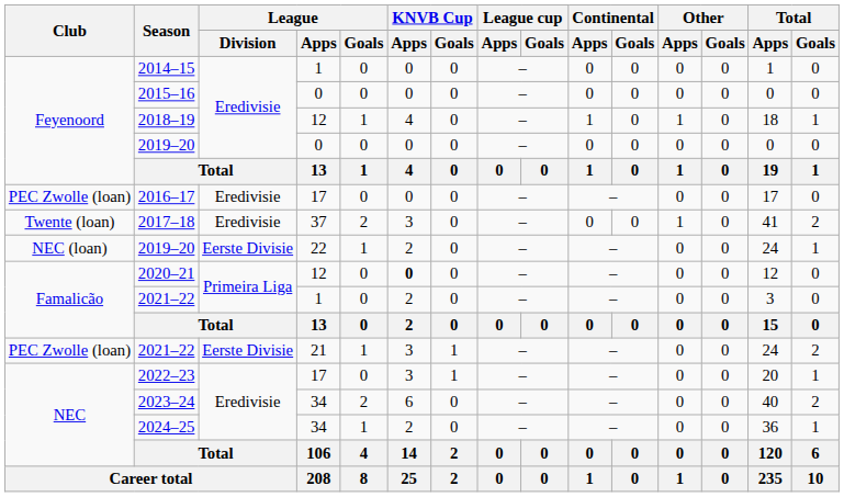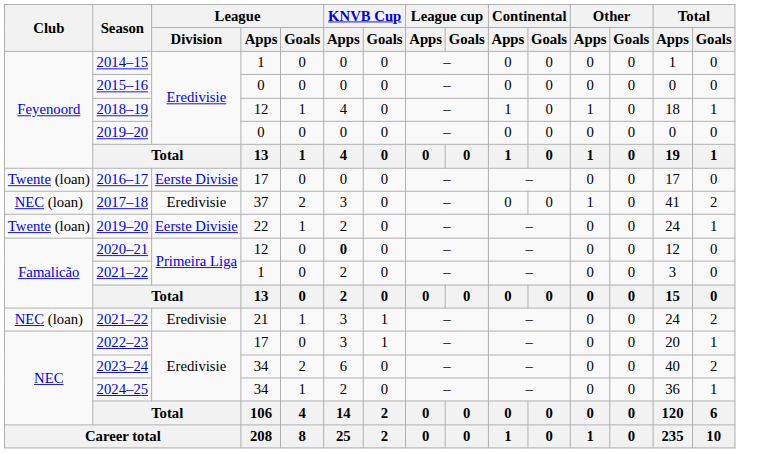 <table class="wikitable" style="text-align:center">
 <tr>
 <th rowspan="2">Club</th>
 <th rowspan="2">Season</th>
 <th colspan="3">League</th>
 <th colspan="2"><a href='#'>KNVB Cup</a></th>
 <th colspan="2">League cup</th>
 <th colspan="2">Continental</th>
 <th colspan="2">Other</th>
 <th colspan="2">Total</th>
 </tr>
 <tr>
 <th>Division</th>
 <th>Apps</th>
 <th>Goals</th>
 <th>Apps</th>
 <th>Goals</th>
 <th>Apps</th>
 <th>Goals</th>
 <th>Apps</th>
 <th>Goals</th>
 <th>Apps</th>
 <th>Goals</th>
 <th>Apps</th>
 <th>Goals</th>
 </tr>
 <tr>
 <td rowspan="5"><a href='#'>Feyenoord</a></td>
 <td><a href='#'>2014–15</a></td>
 <td rowspan=4><a href='#'>Eredivisie</a></td>
 <td>1</td>
 <td>0</td>
 <td>0</td>
 <td>0</td>
 <td colspan="2">–</td>
 <td>0</td>
 <td>0</td>
 <td>0</td>
 <td>0</td>
 <td>1</td>
 <td>0</td>
 </tr>
 <tr>
 <td><a href='#'>2015–16</a></td>
 <td>0</td>
 <td>0</td>
 <td>0</td>
 <td>0</td>
 <td colspan="2">–</td>
 <td>0</td>
 <td>0</td>
 <td>0</td>
 <td>0</td>
 <td>0</td>
 <td>0</td>
 </tr>
 <tr>
 <td><a href='#'>2018–19</a></td>
 <td>12</td>
 <td>1</td>
 <td>4</td>
 <td>0</td>
 <td colspan="2">–</td>
 <td>1</td>
 <td>0</td>
 <td>1</td>
 <td>0</td>
 <td>18</td>
 <td>1</td>
 </tr>
 <tr>
 <td><a href='#'>2019–20</a></td>
 <td>0</td>
 <td>0</td>
 <td>0</td>
 <td>0</td>
 <td colspan="2">–</td>
 <td>0</td>
 <td>0</td>
 <td>0</td>
 <td>0</td>
 <td>0</td>
 <td>0</td>
 </tr>
 <tr>
 <th colspan="2">Total</th>
 <th>13</th>
 <th>1</th>
 <th>4</th>
 <th>0</th>
 <th>0</th>
 <th>0</th>
 <th>1</th>
 <th>0</th>
 <th>1</th>
 <th>0</th>
 <th>19</th>
 <th>1</th>
 </tr>
 <tr>
-<td><a href='#'>PEC Zwolle</a> (loan)</td>
+<td><a href='#'>Twente</a> (loan)</td>
 <td><a href='#'>2016–17</a></td>
-<td>Eredivisie</td>
+<td><a href='#'>Eerste Divisie</a></td>
 <td>17</td>
 <td>0</td>
 <td>0</td>
 <td>0</td>
 <td colspan="2">–</td>
 <td colspan="2">–</td>
 <td>0</td>
 <td>0</td>
 <td>17</td>
 <td>0</td>
 </tr>
 <tr>
-<td><a href='#'>Twente</a> (loan)</td>
+<td><a href='#'>NEC</a> (loan)</td>
 <td><a href='#'>2017–18</a></td>
 <td>Eredivisie</td>
 <td>37</td>
 <td>2</td>
 <td>3</td>
 <td>0</td>
 <td colspan="2">–</td>
 <td>0</td>
 <td>0</td>
 <td>1</td>
 <td>0</td>
 <td>41</td>
 <td>2</td>
 </tr>
 <tr>
-<td><a href='#'>NEC</a> (loan)</td>
+<td><a href='#'>Twente</a> (loan)</td>
 <td><a href='#'>2019–20</a></td>
 <td><a href='#'>Eerste Divisie</a></td>
 <td>22</td>
 <td>1</td>
 <td>2</td>
 <td>0</td>
 <td colspan="2">–</td>
 <td colspan="2">–</td>
 <td>0</td>
 <td>0</td>
 <td>24</td>
 <td>1</td>
 </tr>
 <tr>
 <td rowspan=3><a href='#'>Famalicão</a></td>
 <td><a href='#'>2020–21</a></td>
 <td rowspan=2><a href='#'>Primeira Liga</a></td>
 <td>12</td>
 <td>0</td>
 <td><strong>0</strong></td>
 <td>0</td>
 <td colspan="2">–</td>
 <td colspan="2">–</td>
 <td>0</td>
 <td>0</td>
 <td>12</td>
 <td>0</td>
 </tr>
 <tr>
 <td><a href='#'>2021–22</a></td>
 <td>1</td>
 <td>0</td>
 <td>2</td>
 <td>0</td>
 <td colspan="2">–</td>
 <td colspan="2">–</td>
 <td>0</td>
 <td>0</td>
 <td>3</td>
 <td>0</td>
 </tr>
 <tr>
 <th colspan="2">Total</th>
 <th>13</th>
 <th>0</th>
 <th>2</th>
 <th>0</th>
 <th>0</th>
 <th>0</th>
 <th>0</th>
 <th>0</th>
 <th>0</th>
 <th>0</th>
 <th>15</th>
 <th>0</th>
 </tr>
 <tr>
-<td><a href='#'>PEC Zwolle</a> (loan)</td>
+<td><a href='#'>NEC</a> (loan)</td>
 <td><a href='#'>2021–22</a></td>
-<td><a href='#'>Eerste Divisie</a></td>
+<td>Eredivisie</td>
 <td>21</td>
 <td>1</td>
 <td>3</td>
 <td>1</td>
 <td colspan="2">–</td>
 <td colspan="2">–</td>
 <td>0</td>
 <td>0</td>
 <td>24</td>
 <td>2</td>
 </tr>
 <tr>
 <td rowspan=4><a href='#'>NEC</a></td>
 <td><a href='#'>2022–23</a></td>
 <td rowspan=3>Eredivisie</td>
 <td>17</td>
 <td>0</td>
 <td>3</td>
 <td>1</td>
 <td colspan="2">–</td>
 <td colspan="2">–</td>
 <td>0</td>
 <td>0</td>
 <td>20</td>
 <td>1</td>
 </tr>
 <tr>
 <td><a href='#'>2023–24</a></td>
 <td>34</td>
 <td>2</td>
 <td>6</td>
 <td>0</td>
 <td colspan="2">–</td>
 <td colspan="2">–</td>
 <td>0</td>
 <td>0</td>
 <td>40</td>
 <td>2</td>
 </tr>
 <tr>
 <td><a href='#'>2024–25</a></td>
 <td>34</td>
 <td>1</td>
 <td>2</td>
 <td>0</td>
 <td colspan="2">–</td>
 <td colspan="2">–</td>
 <td>0</td>
 <td>0</td>
 <td>36</td>
 <td>1</td>
 </tr>
 <tr>
 <th colspan="2">Total</th>
 <th>106</th>
 <th>4</th>
 <th>14</th>
 <th>2</th>
 <th>0</th>
 <th>0</th>
 <th>0</th>
 <th>0</th>
 <th>0</th>
 <th>0</th>
 <th>120</th>
 <th>6</th>
 </tr>
 <tr>
 <th colspan="3">Career total</th>
 <th>208</th>
 <th>8</th>
 <th>25</th>
 <th>2</th>
 <th>0</th>
 <th>0</th>
 <th>1</th>
 <th>0</th>
 <th>1</th>
 <th>0</th>
 <th>235</th>
 <th>10</th>
 </tr>
 </table>
